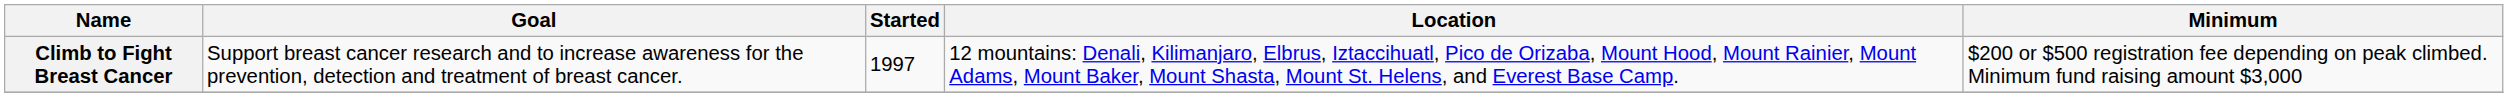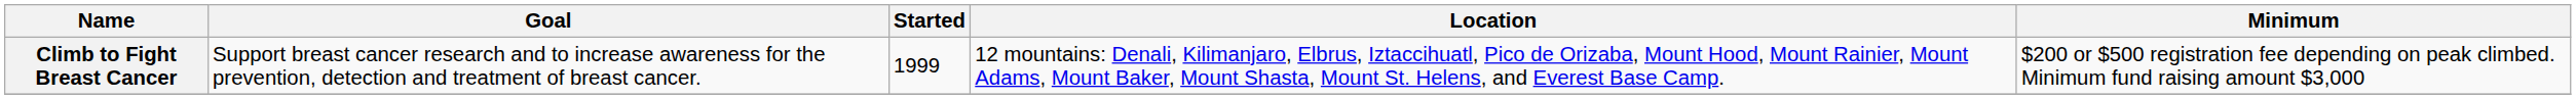 <table class="wikitable">
 <tr>
 <th>Name</th>
 <th>Goal</th>
 <th>Started</th>
 <th>Location</th>
 <th>Minimum</th>
 </tr>
 <tr>
 <th>Climb to Fight Breast Cancer</th>
 <td>Support breast cancer research and to increase awareness for the prevention, detection and treatment of breast cancer.</td>
-<td>1997</td>
+<td>1999</td>
 <td>12 mountains: <a href='#'>Denali</a>, <a href='#'>Kilimanjaro</a>, <a href='#'>Elbrus</a>, <a href='#'>Iztaccihuatl</a>, <a href='#'>Pico de Orizaba</a>, <a href='#'>Mount Hood</a>, <a href='#'>Mount Rainier</a>, <a href='#'>Mount Adams</a>, <a href='#'>Mount Baker</a>, <a href='#'>Mount Shasta</a>, <a href='#'>Mount St. Helens</a>, and <a href='#'>Everest Base Camp</a>.</td>
 <td>$200 or $500 registration fee depending on peak climbed. Minimum fund raising amount $3,000</td>
 </tr>
 <tr>
 </tr>
 </table>
